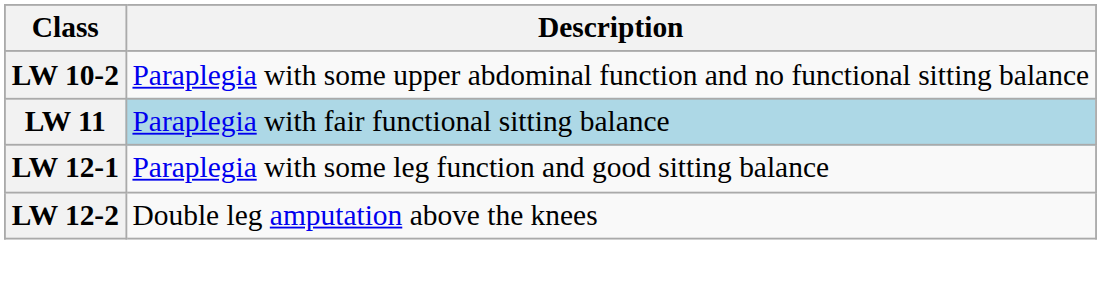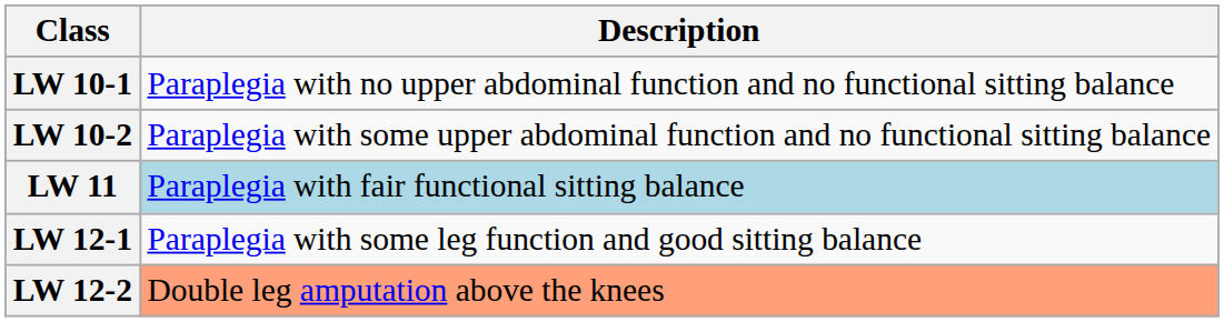 <table class="wikitable">
 <tr>
 <th>Class</th>
 <th>Description</th>
+</tr>
+<tr>
+<th>LW 10-1</th>
+<td><a href='#'>Paraplegia</a> with no upper abdominal function and no functional sitting balance</td>
 </tr>
 <tr>
 <th>LW 10-2</th>
 <td><a href='#'>Paraplegia</a> with some upper abdominal function and no functional sitting balance</td>
 </tr>
 <tr>
 <th>LW 11</th>
 <td style="background: lightblue;"><a href='#'>Paraplegia</a> with fair functional sitting balance</td>
 </tr>
 <tr>
 <th>LW 12-1</th>
 <td><a href='#'>Paraplegia</a> with some leg function and good sitting balance</td>
 </tr>
 <tr>
 <th>LW 12-2</th>
-<td>Double leg <a href='#'>amputation</a> above the knees</td>
+<td style="background: lightsalmon;">Double leg <a href='#'>amputation</a> above the knees</td>
 </tr>
 </table>
